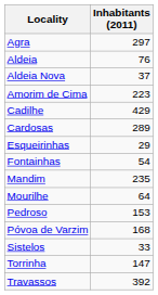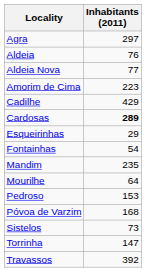 <table align=center class="wikitable sortable">
 <tr>
 <th bgcolor=#DDDDDD>Locality</th>
 <th bgcolor=#DDDDDD>Inhabitants<br> (2011)</th>
 </tr>
 <tr>
 <td><a href='#'>Agra</a></td>
 <td align=right>297</td>
 </tr>
 <tr>
 <td><a href='#'>Aldeia</a></td>
 <td align=right>76</td>
 </tr>
 <tr>
 <td><a href='#'>Aldeia Nova</a></td>
-<td align=right>37</td>
+<td align=right>77</td>
 </tr>
 <tr>
 <td><a href='#'>Amorim de Cima</a></td>
 <td align=right>223</td>
 </tr>
 <tr>
 <td><a href='#'>Cadilhe</a></td>
 <td align=right>429</td>
 </tr>
 <tr>
 <td><a href='#'>Cardosas</a></td>
-<td align=right>289</td>
+<td align=right><strong>289</strong></td>
 </tr>
 <tr>
 <td><a href='#'>Esqueirinhas</a></td>
 <td align=right>29</td>
 </tr>
 <tr>
 <td><a href='#'>Fontainhas</a></td>
 <td align=right>54</td>
 </tr>
 <tr>
 <td><a href='#'>Mandim</a></td>
 <td align=right>235</td>
 </tr>
 <tr>
 <td><a href='#'>Mourilhe</a></td>
 <td align=right>64</td>
 </tr>
 <tr>
 <td><a href='#'>Pedroso</a></td>
 <td align=right>153</td>
 </tr>
 <tr>
 <td><a href='#'>Póvoa de Varzim</a></td>
 <td align=right>168</td>
 </tr>
 <tr>
 <td><a href='#'>Sistelos</a></td>
-<td align=right>33</td>
+<td align=right>73</td>
 </tr>
 <tr>
 <td><a href='#'>Torrinha</a></td>
 <td align=right>147</td>
 </tr>
 <tr>
 <td><a href='#'>Travassos</a></td>
 <td align=right>392</td>
 </tr>
 </table>
